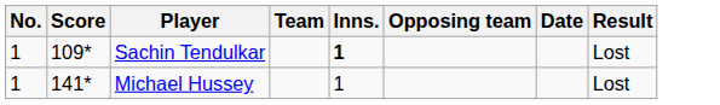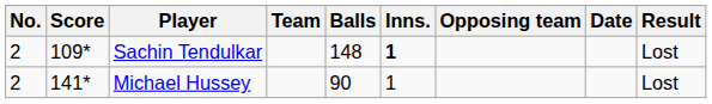 <table class="wikitable sortable" style="font-size:95%">
 <tr>
 <th>No.</th>
 <th>Score</th>
 <th>Player</th>
 <th>Team</th>
+<th>Balls</th>
 <th>Inns.</th>
 <th>Opposing team</th>
 <th>Date</th>
 <th>Result</th>
 </tr>
 <tr>
-<td>1</td>
+<td>2</td>
 <td>109*</td>
 <td><a href='#'>Sachin Tendulkar</a></td>
 <td></td>
+<td>148</td>
 <td><strong>1</strong></td>
 <td></td>
 <td></td>
 <td>Lost</td>
 </tr>
 <tr>
-<td>1</td>
+<td>2</td>
 <td>141*</td>
 <td><a href='#'>Michael Hussey</a></td>
 <td></td>
+<td>90</td>
 <td>1</td>
 <td></td>
 <td></td>
 <td>Lost</td>
 </tr>
 </table>
